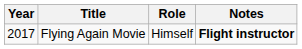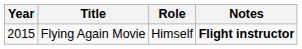 <table class="wikitable sortable">
 <tr>
 <th>Year</th>
 <th>Title</th>
 <th>Role</th>
 <th>Notes</th>
 </tr>
 <tr>
-<td>2017</td>
+<td>2015</td>
 <td>Flying Again Movie</td>
 <td>Himself</td>
 <td><strong>Flight instructor</strong></td>
 </tr>
 </table>
